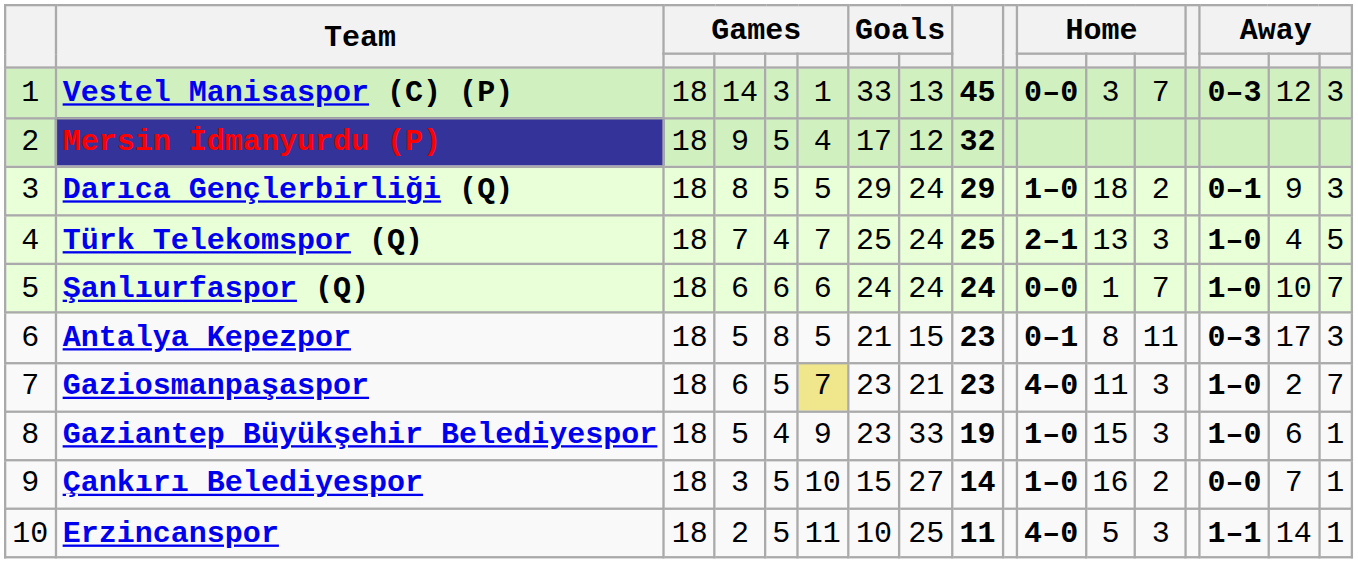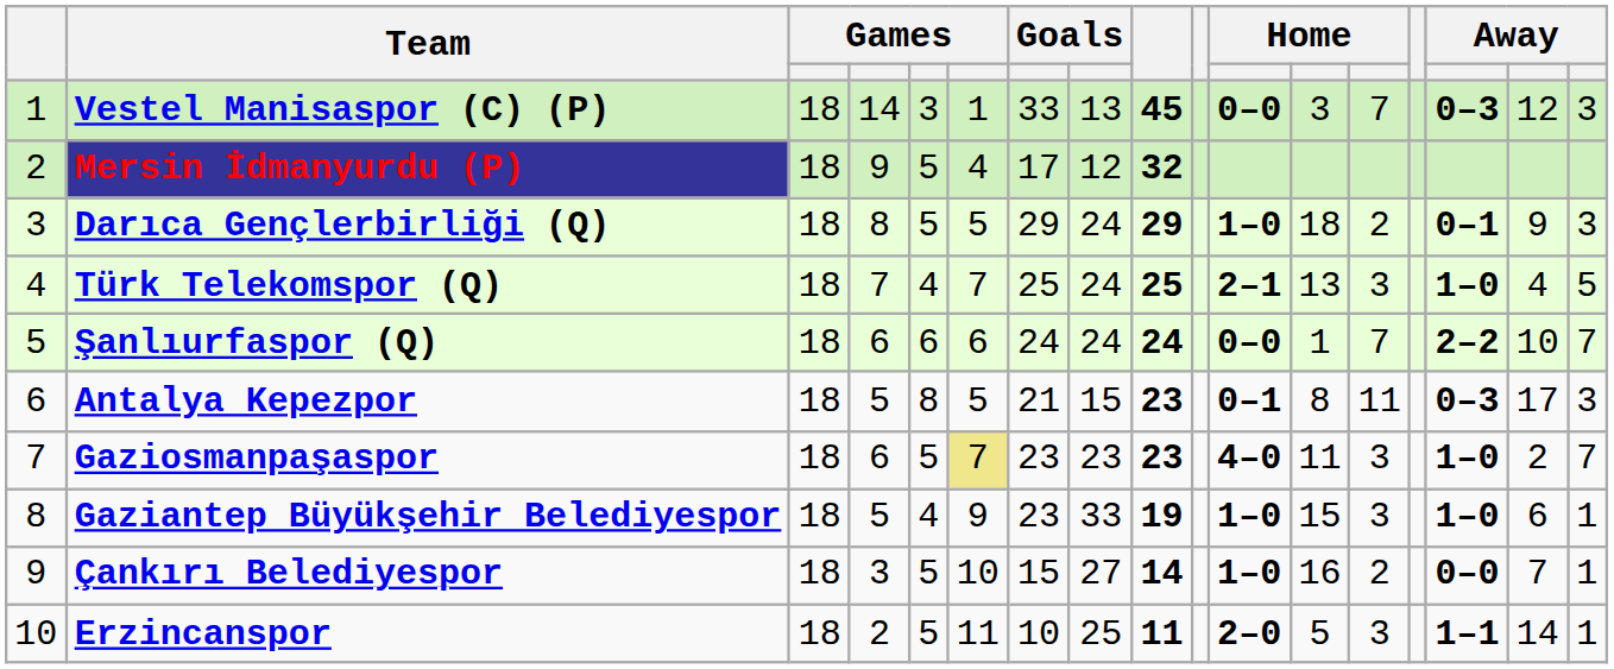 <table class="wikitable" style="text-align: center;">
 <tr>
 <th rowspan=2></th>
 <th rowspan=2>Team</th>
 <th colspan=4>Games</th>
 <th colspan=2>Goals</th>
 <th rowspan=2></th>
 <th rowspan=2></th>
 <th colspan=3>Home</th>
 <th rowspan=2></th>
 <th colspan=3>Away</th>
 </tr>
 <tr>
 <th></th>
 <th></th>
 <th></th>
 <th></th>
 <th></th>
 <th></th>
 <th></th>
 <th></th>
 <th></th>
 <th></th>
 <th></th>
 <th></th>
 </tr>
 <tr>
 <td bgcolor="#D0F0C0">1</td>
 <td align="left" bgcolor="#D0F0C0"><strong><a href='#'>Vestel Manisaspor</a> (C) (P)</strong></td>
 <td bgcolor="#D0F0C0">18</td>
 <td bgcolor="#D0F0C0">14</td>
 <td bgcolor="#D0F0C0">3</td>
 <td bgcolor="#D0F0C0">1</td>
 <td bgcolor="#D0F0C0">33</td>
 <td bgcolor="#D0F0C0">13</td>
 <td bgcolor="#D0F0C0"><strong>45</strong></td>
 <td bgcolor="#D0F0C0"></td>
 <td bgcolor="#D0F0C0"><strong>0–0</strong></td>
 <td bgcolor="#D0F0C0">3</td>
 <td bgcolor="#D0F0C0">7</td>
 <td bgcolor="#D0F0C0"></td>
 <td bgcolor="#D0F0C0"><strong>0–3</strong></td>
 <td bgcolor="#D0F0C0">12</td>
 <td bgcolor="#D0F0C0">3</td>
 </tr>
 <tr>
 <td bgcolor="#D0F0C0">2</td>
 <td align="left" bgcolor="#333399" style="color:red;"><strong>Mersin İdmanyurdu (P)</strong></td>
 <td bgcolor="#D0F0C0">18</td>
 <td bgcolor="#D0F0C0">9</td>
 <td bgcolor="#D0F0C0">5</td>
 <td bgcolor="#D0F0C0">4</td>
 <td bgcolor="#D0F0C0">17</td>
 <td bgcolor="#D0F0C0">12</td>
 <td bgcolor="#D0F0C0"><strong>32</strong></td>
 <td bgcolor="#D0F0C0"></td>
 <td bgcolor="#D0F0C0"></td>
 <td bgcolor="#D0F0C0"></td>
 <td bgcolor="#D0F0C0"></td>
 <td bgcolor="#D0F0C0"></td>
 <td bgcolor="#D0F0C0"></td>
 <td bgcolor="#D0F0C0"></td>
 <td bgcolor="#D0F0C0"></td>
 </tr>
 <tr>
 <td bgcolor="#E8FFD8">3</td>
 <td bgcolor="#E8FFD8" align="left"><strong><a href='#'>Darıca Gençlerbirliği</a> (Q)</strong></td>
 <td bgcolor="#E8FFD8">18</td>
 <td bgcolor="#E8FFD8">8</td>
 <td bgcolor="#E8FFD8">5</td>
 <td bgcolor="#E8FFD8">5</td>
 <td bgcolor="#E8FFD8">29</td>
 <td bgcolor="#E8FFD8">24</td>
 <td bgcolor="#E8FFD8"><strong>29</strong></td>
 <td bgcolor="#E8FFD8"></td>
 <td bgcolor="#E8FFD8"><strong>1–0</strong></td>
 <td bgcolor="#E8FFD8">18</td>
 <td bgcolor="#E8FFD8">2</td>
 <td bgcolor="#E8FFD8"></td>
 <td bgcolor="#E8FFD8"><strong>0–1</strong></td>
 <td bgcolor="#E8FFD8">9</td>
 <td bgcolor="#E8FFD8">3</td>
 </tr>
 <tr>
 <td bgcolor="#E8FFD8">4</td>
 <td bgcolor="#E8FFD8" align="left"><strong><a href='#'>Türk Telekomspor</a> (Q)</strong></td>
 <td bgcolor="#E8FFD8">18</td>
 <td bgcolor="#E8FFD8">7</td>
 <td bgcolor="#E8FFD8">4</td>
 <td bgcolor="#E8FFD8">7</td>
 <td bgcolor="#E8FFD8">25</td>
 <td bgcolor="#E8FFD8">24</td>
 <td bgcolor="#E8FFD8"><strong>25</strong></td>
 <td bgcolor="#E8FFD8"></td>
 <td bgcolor="#E8FFD8"><strong>2–1</strong></td>
 <td bgcolor="#E8FFD8">13</td>
 <td bgcolor="#E8FFD8">3</td>
 <td bgcolor="#E8FFD8"></td>
 <td bgcolor="#E8FFD8"><strong>1–0</strong></td>
 <td bgcolor="#E8FFD8">4</td>
 <td bgcolor="#E8FFD8">5</td>
 </tr>
 <tr>
 <td bgcolor="#E8FFD8">5</td>
 <td bgcolor="#E8FFD8" align="left"><strong><a href='#'>Şanlıurfaspor</a> (Q)</strong></td>
 <td bgcolor="#E8FFD8">18</td>
 <td bgcolor="#E8FFD8">6</td>
 <td bgcolor="#E8FFD8">6</td>
 <td bgcolor="#E8FFD8">6</td>
 <td bgcolor="#E8FFD8">24</td>
 <td bgcolor="#E8FFD8">24</td>
 <td bgcolor="#E8FFD8"><strong>24</strong></td>
 <td bgcolor="#E8FFD8"></td>
 <td bgcolor="#E8FFD8"><strong>0–0</strong></td>
 <td bgcolor="#E8FFD8">1</td>
 <td bgcolor="#E8FFD8">7</td>
 <td bgcolor="#E8FFD8"></td>
-<td bgcolor="#E8FFD8"><strong>1–0</strong></td>
+<td bgcolor="#E8FFD8"><strong>2–2</strong></td>
 <td bgcolor="#E8FFD8">10</td>
 <td bgcolor="#E8FFD8">7</td>
 </tr>
 <tr>
 <td>6</td>
 <td align="left"><strong><a href='#'>Antalya Kepezpor</a></strong></td>
 <td>18</td>
 <td>5</td>
 <td>8</td>
 <td>5</td>
 <td>21</td>
 <td>15</td>
 <td><strong>23</strong></td>
 <td></td>
 <td><strong>0–1</strong></td>
 <td>8</td>
 <td>11</td>
 <td></td>
 <td><strong>0–3</strong></td>
 <td>17</td>
 <td>3</td>
 </tr>
 <tr>
 <td>7</td>
 <td align="left"><strong><a href='#'>Gaziosmanpaşaspor</a></strong></td>
 <td>18</td>
 <td>6</td>
 <td>5</td>
 <td style="background: khaki;">7</td>
 <td>23</td>
-<td>21</td>
+<td>23</td>
 <td><strong>23</strong></td>
 <td></td>
 <td><strong>4–0</strong></td>
 <td>11</td>
 <td>3</td>
 <td></td>
 <td><strong>1–0</strong></td>
 <td>2</td>
 <td>7</td>
 </tr>
 <tr>
 <td>8</td>
 <td align="left"><strong><a href='#'>Gaziantep Büyükşehir Belediyespor</a></strong></td>
 <td>18</td>
 <td>5</td>
 <td>4</td>
 <td>9</td>
 <td>23</td>
 <td>33</td>
 <td><strong>19</strong></td>
 <td></td>
 <td><strong>1–0</strong></td>
 <td>15</td>
 <td>3</td>
 <td></td>
 <td><strong>1–0</strong></td>
 <td>6</td>
 <td>1</td>
 </tr>
 <tr>
 <td>9</td>
 <td align="left"><strong><a href='#'>Çankırı Belediyespor</a></strong></td>
 <td>18</td>
 <td>3</td>
 <td>5</td>
 <td>10</td>
 <td>15</td>
 <td>27</td>
 <td><strong>14</strong></td>
 <td></td>
 <td><strong>1–0</strong></td>
 <td>16</td>
 <td>2</td>
 <td></td>
 <td><strong>0–0</strong></td>
 <td>7</td>
 <td>1</td>
 </tr>
 <tr>
 <td>10</td>
 <td align="left"><strong><a href='#'>Erzincanspor</a></strong></td>
 <td>18</td>
 <td>2</td>
 <td>5</td>
 <td>11</td>
 <td>10</td>
 <td>25</td>
 <td><strong>11</strong></td>
 <td></td>
-<td><strong>4–0</strong></td>
+<td><strong>2–0</strong></td>
 <td>5</td>
 <td>3</td>
 <td></td>
 <td><strong>1–1</strong></td>
 <td>14</td>
 <td>1</td>
 </tr>
 </table>
